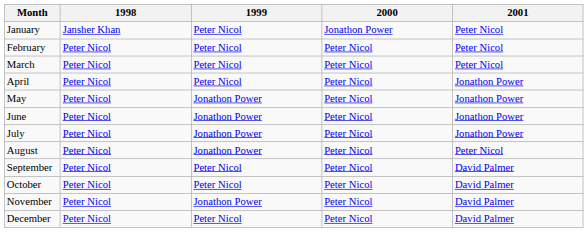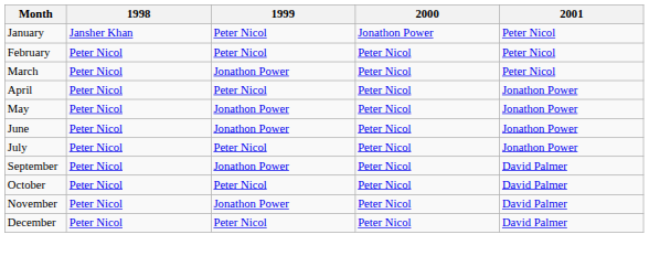 <table class=wikitable style="font-size:98%;">
 <tr>
 <th style="width:75px;">Month</th>
 <th style="width:185px;">1998</th>
 <th style="width:185px;">1999</th>
 <th style="width:185px;">2000</th>
 <th style="width:185px;">2001</th>
 </tr>
 <tr>
 <td>January</td>
 <td> <a href='#'>Jansher Khan</a></td>
 <td> <a href='#'>Peter Nicol</a></td>
 <td> <a href='#'>Jonathon Power</a></td>
 <td> <a href='#'>Peter Nicol</a></td>
 </tr>
 <tr>
 <td>February</td>
 <td> <a href='#'>Peter Nicol</a></td>
 <td> <a href='#'>Peter Nicol</a></td>
 <td> <a href='#'>Peter Nicol</a></td>
 <td> <a href='#'>Peter Nicol</a></td>
 </tr>
 <tr>
 <td>March</td>
 <td> <a href='#'>Peter Nicol</a></td>
-<td> <a href='#'>Peter Nicol</a></td>
+<td> <a href='#'>Jonathon Power</a></td>
 <td> <a href='#'>Peter Nicol</a></td>
 <td> <a href='#'>Peter Nicol</a></td>
 </tr>
 <tr>
 <td>April</td>
 <td> <a href='#'>Peter Nicol</a></td>
 <td> <a href='#'>Peter Nicol</a></td>
 <td> <a href='#'>Peter Nicol</a></td>
 <td> <a href='#'>Jonathon Power</a></td>
 </tr>
 <tr>
 <td>May</td>
 <td> <a href='#'>Peter Nicol</a></td>
 <td> <a href='#'>Jonathon Power</a></td>
 <td> <a href='#'>Peter Nicol</a></td>
 <td> <a href='#'>Jonathon Power</a></td>
 </tr>
 <tr>
 <td>June</td>
 <td> <a href='#'>Peter Nicol</a></td>
 <td> <a href='#'>Jonathon Power</a></td>
 <td> <a href='#'>Peter Nicol</a></td>
 <td> <a href='#'>Jonathon Power</a></td>
 </tr>
 <tr>
 <td>July</td>
 <td> <a href='#'>Peter Nicol</a></td>
-<td> <a href='#'>Jonathon Power</a></td>
+<td> <a href='#'>Peter Nicol</a></td>
 <td> <a href='#'>Peter Nicol</a></td>
 <td> <a href='#'>Jonathon Power</a></td>
 </tr>
 <tr>
-<td>August</td>
+<td>September</td>
 <td> <a href='#'>Peter Nicol</a></td>
 <td> <a href='#'>Jonathon Power</a></td>
-<td> <a href='#'>Peter Nicol</a></td>
-<td> <a href='#'>Peter Nicol</a></td>
-</tr>
-<tr>
-<td>September</td>
-<td> <a href='#'>Peter Nicol</a></td>
-<td> <a href='#'>Peter Nicol</a></td>
 <td> <a href='#'>Peter Nicol</a></td>
 <td> <a href='#'>David Palmer</a></td>
 </tr>
 <tr>
 <td>October</td>
 <td> <a href='#'>Peter Nicol</a></td>
 <td> <a href='#'>Peter Nicol</a></td>
 <td> <a href='#'>Peter Nicol</a></td>
 <td> <a href='#'>David Palmer</a></td>
 </tr>
 <tr>
 <td>November</td>
 <td> <a href='#'>Peter Nicol</a></td>
 <td> <a href='#'>Jonathon Power</a></td>
 <td> <a href='#'>Peter Nicol</a></td>
 <td> <a href='#'>David Palmer</a></td>
 </tr>
 <tr>
 <td>December</td>
 <td> <a href='#'>Peter Nicol</a></td>
 <td> <a href='#'>Peter Nicol</a></td>
 <td> <a href='#'>Peter Nicol</a></td>
 <td> <a href='#'>David Palmer</a></td>
 </tr>
 </table>
